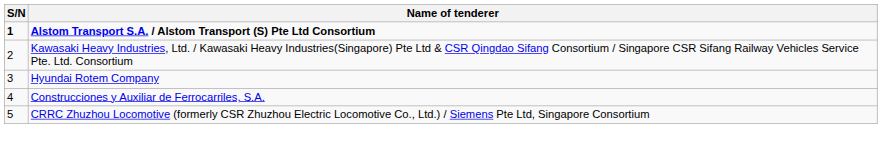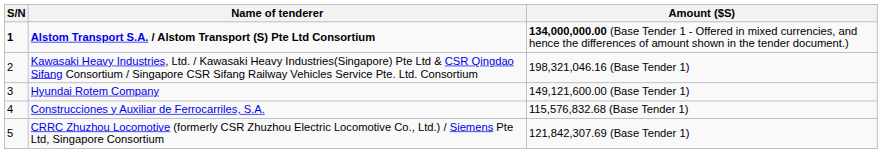 <table class="wikitable">
 <tr>
 <th>S/N</th>
 <th>Name of tenderer</th>
+<th>Amount ($S)</th>
 </tr>
 <tr>
 <td><strong>1</strong></td>
 <td><strong><a href='#'>Alstom Transport S.A.</a> / Alstom Transport (S) Pte Ltd Consortium</strong></td>
+<td><strong>134,000,000.00</strong> (Base Tender 1 - Offered in mixed currencies, and hence the differences of amount shown in the tender document.)</td>
 </tr>
 <tr>
 <td>2</td>
 <td><a href='#'>Kawasaki Heavy Industries</a>, Ltd. / Kawasaki Heavy Industries(Singapore) Pte Ltd & <a href='#'>CSR Qingdao Sifang</a> Consortium / Singapore CSR Sifang Railway Vehicles Service Pte. Ltd. Consortium</td>
+<td>198,321,046.16 (Base Tender 1)</td>
 </tr>
 <tr>
 <td>3</td>
 <td><a href='#'>Hyundai Rotem Company</a></td>
+<td>149,121,600.00 (Base Tender 1)</td>
 </tr>
 <tr>
 <td>4</td>
 <td><a href='#'>Construcciones y Auxiliar de Ferrocarriles, S.A.</a></td>
+<td>115,576,832.68 (Base Tender 1)</td>
 </tr>
 <tr>
 <td>5</td>
 <td><a href='#'>CRRC Zhuzhou Locomotive</a> (formerly CSR Zhuzhou Electric Locomotive Co., Ltd.) / <a href='#'>Siemens</a> Pte Ltd, Singapore Consortium</td>
+<td>121,842,307.69 (Base Tender 1)</td>
 </tr>
 </table>
